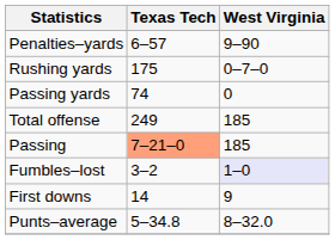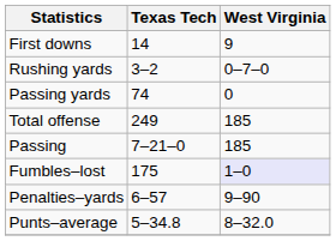 <table class="wikitable">
 <tr>
 <th>Statistics</th>
 <th>Texas Tech</th>
 <th>West Virginia</th>
 </tr>
 <tr>
-<td>Penalties–yards</td>
-<td>6–57</td>
-<td>9–90</td>
+<td>First downs</td>
+<td>14</td>
+<td>9</td>
 </tr>
 <tr>
 <td>Rushing yards</td>
-<td>175</td>
+<td>3–2</td>
 <td>0–7–0</td>
 </tr>
 <tr>
 <td>Passing yards</td>
 <td>74</td>
 <td>0</td>
 </tr>
 <tr>
 <td>Total offense</td>
 <td>249</td>
 <td>185</td>
 </tr>
 <tr>
 <td>Passing</td>
-<td style="background: lightsalmon;">7–21–0</td>
+<td>7–21–0</td>
 <td>185</td>
 </tr>
 <tr>
 <td>Fumbles–lost</td>
-<td>3–2</td>
+<td>175</td>
 <td style="background: lavender;">1–0</td>
 </tr>
 <tr>
-<td>First downs</td>
-<td>14</td>
-<td>9</td>
+<td>Penalties–yards</td>
+<td>6–57</td>
+<td>9–90</td>
 </tr>
 <tr>
 <td>Punts–average</td>
 <td>5–34.8</td>
 <td>8–32.0</td>
 </tr>
 <tr>
 </tr>
 </table>
